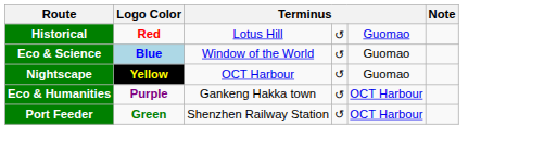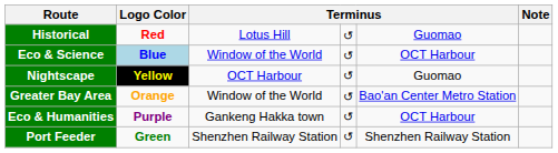 <table class="wikitable" style="text-align: center;">
 <tr>
 <th>Route</th>
 <th>Logo Color</th>
 <th colspan="3">Terminus</th>
 <th>Note</th>
 </tr>
 <tr>
 <td style="background:green;color:white"><strong>Historical</strong></td>
 <td style="color:red"><strong>Red</strong></td>
 <td><a href='#'>Lotus Hill</a></td>
 <td>↺</td>
 <td><a href='#'>Guomao</a></td>
 <td></td>
 </tr>
 <tr>
 <td style="background:green;color:white"><strong>Eco & Science</strong></td>
 <td style="background: lightblue; color:blue"><strong>Blue</strong></td>
 <td><a href='#'>Window of the World</a></td>
 <td>↺</td>
-<td>Guomao</td>
+<td><a href='#'>OCT Harbour</a></td>
 <td></td>
 </tr>
 <tr>
 <td style="background:green;color:white"><strong>Nightscape</strong></td>
 <td style="background:black;color:yellow"><strong>Yellow</strong></td>
 <td><a href='#'>OCT Harbour</a></td>
 <td>↺</td>
 <td>Guomao</td>
+<td></td>
+</tr>
+<tr>
+<td style="background:green;color:white"><strong>Greater Bay Area</strong></td>
+<td style="color:orange"><strong>Orange</strong></td>
+<td>Window of the World</td>
+<td>↺</td>
+<td><a href='#'>Bao'an Center Metro Station</a></td>
 <td></td>
 </tr>
 <tr>
 <td style="background:green;color:white"><strong>Eco & Humanities</strong></td>
 <td style="color:purple"><strong>Purple</strong></td>
 <td>Gankeng Hakka town</td>
 <td>↺</td>
 <td><a href='#'>OCT Harbour</a></td>
 <td></td>
 </tr>
 <tr>
 <td style="background:green;color:white"><strong>Port Feeder</strong></td>
 <td style="color:green"><strong>Green</strong></td>
 <td>Shenzhen Railway Station</td>
 <td>↺</td>
-<td><a href='#'>OCT Harbour</a></td>
+<td>Shenzhen Railway Station</td>
 <td></td>
 </tr>
 </table>
